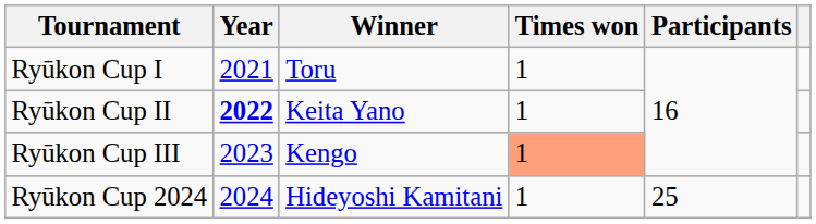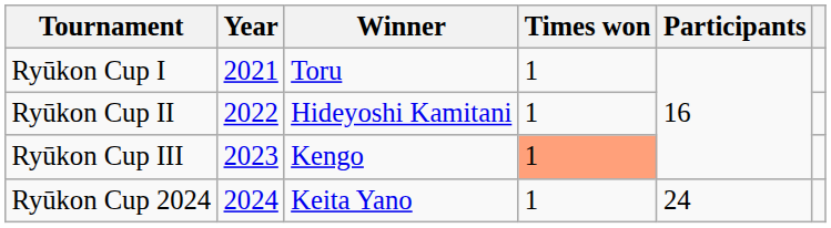 <table class="wikitable sortable">
 <tr>
 <th>Tournament</th>
 <th>Year</th>
 <th>Winner</th>
 <th>Times won</th>
 <th>Participants</th>
 <th></th>
 </tr>
 <tr>
 <td>Ryūkon Cup I</td>
 <td><a href='#'>2021</a></td>
 <td><a href='#'>Toru</a></td>
 <td>1</td>
 <td rowspan=3>16</td>
 <td></td>
 </tr>
 <tr>
 <td>Ryūkon Cup II</td>
-<td><strong><a href='#'>2022</a></strong></td>
-<td><a href='#'>Keita Yano</a></td>
+<td><a href='#'>2022</a></td>
+<td><a href='#'>Hideyoshi Kamitani</a></td>
 <td>1</td>
 <td></td>
 </tr>
 <tr>
 <td>Ryūkon Cup III</td>
 <td><a href='#'>2023</a></td>
 <td><a href='#'>Kengo</a></td>
 <td style="background: lightsalmon;">1</td>
 <td></td>
 </tr>
 <tr>
 <td>Ryūkon Cup 2024</td>
 <td><a href='#'>2024</a></td>
-<td><a href='#'>Hideyoshi Kamitani</a></td>
+<td><a href='#'>Keita Yano</a></td>
 <td>1</td>
-<td>25</td>
+<td>24</td>
 <td></td>
 </tr>
 </table>
